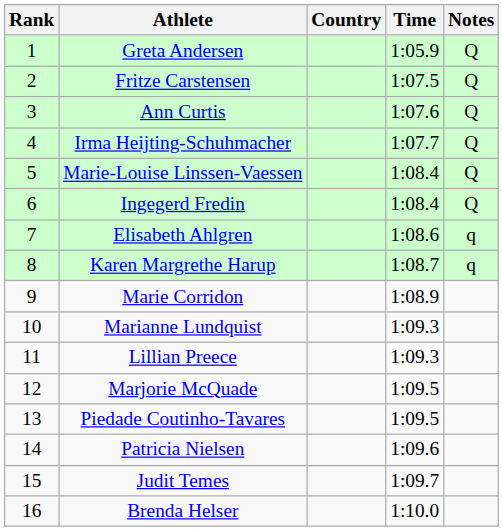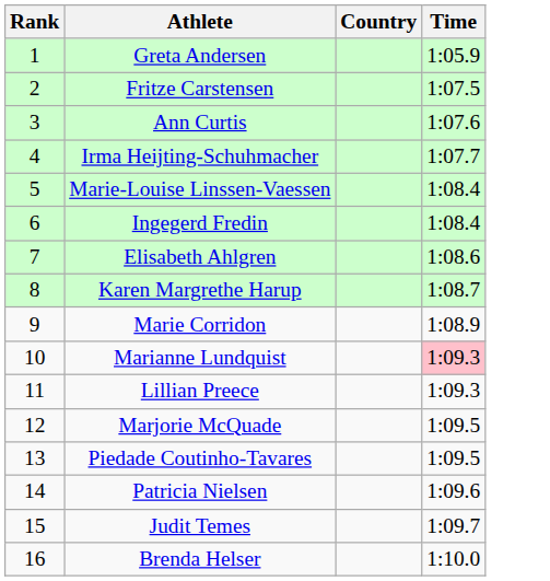 <table class="wikitable sortable" style="text-align:center">
 <tr>
 <th>Rank</th>
 <th>Athlete</th>
 <th>Country</th>
 <th>Time</th>
-<th>Notes</th>
 </tr>
 <tr bgcolor=ccffcc>
 <td>1</td>
 <td><a href='#'>Greta Andersen</a></td>
 <td align=left></td>
 <td>1:05.9</td>
-<td>Q</td>
 </tr>
 <tr bgcolor=ccffcc>
 <td>2</td>
 <td><a href='#'>Fritze Carstensen</a></td>
 <td align=left></td>
 <td>1:07.5</td>
-<td>Q</td>
 </tr>
 <tr bgcolor=ccffcc>
 <td>3</td>
 <td><a href='#'>Ann Curtis</a></td>
 <td align=left></td>
 <td>1:07.6</td>
-<td>Q</td>
 </tr>
 <tr bgcolor=ccffcc>
 <td>4</td>
 <td><a href='#'>Irma Heijting-Schuhmacher</a></td>
 <td align=left></td>
 <td>1:07.7</td>
-<td>Q</td>
 </tr>
 <tr bgcolor=ccffcc>
 <td>5</td>
 <td><a href='#'>Marie-Louise Linssen-Vaessen</a></td>
 <td align=left></td>
 <td>1:08.4</td>
-<td>Q</td>
 </tr>
 <tr bgcolor=ccffcc>
 <td>6</td>
 <td><a href='#'>Ingegerd Fredin</a></td>
 <td align=left></td>
 <td>1:08.4</td>
-<td>Q</td>
 </tr>
 <tr bgcolor=ccffcc>
 <td>7</td>
 <td><a href='#'>Elisabeth Ahlgren</a></td>
 <td align=left></td>
 <td>1:08.6</td>
-<td>q</td>
 </tr>
 <tr bgcolor=ccffcc>
 <td>8</td>
 <td><a href='#'>Karen Margrethe Harup</a></td>
 <td align=left></td>
 <td>1:08.7</td>
-<td>q</td>
 </tr>
 <tr>
 <td>9</td>
 <td><a href='#'>Marie Corridon</a></td>
 <td align=left></td>
 <td>1:08.9</td>
-<td></td>
 </tr>
 <tr>
 <td>10</td>
 <td><a href='#'>Marianne Lundquist</a></td>
 <td align=left></td>
-<td>1:09.3</td>
-<td></td>
+<td style="background: pink;">1:09.3</td>
 </tr>
 <tr>
 <td>11</td>
 <td><a href='#'>Lillian Preece</a></td>
 <td align=left></td>
 <td>1:09.3</td>
-<td></td>
 </tr>
 <tr>
 <td>12</td>
 <td><a href='#'>Marjorie McQuade</a></td>
 <td align=left></td>
 <td>1:09.5</td>
-<td></td>
 </tr>
 <tr>
 <td>13</td>
 <td><a href='#'>Piedade Coutinho-Tavares</a></td>
 <td align=left></td>
 <td>1:09.5</td>
-<td></td>
 </tr>
 <tr>
 <td>14</td>
 <td><a href='#'>Patricia Nielsen</a></td>
 <td align=left></td>
 <td>1:09.6</td>
-<td></td>
 </tr>
 <tr>
 <td>15</td>
 <td><a href='#'>Judit Temes</a></td>
 <td align=left></td>
 <td>1:09.7</td>
-<td></td>
 </tr>
 <tr>
 <td>16</td>
 <td><a href='#'>Brenda Helser</a></td>
 <td align=left></td>
 <td>1:10.0</td>
-<td></td>
 </tr>
 </table>
